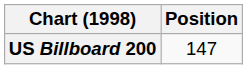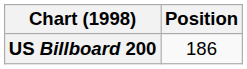 <table class="wikitable plainrowheaders" style="text-align:center">
 <tr>
 <th scope="col">Chart (1998)</th>
 <th scope="col">Position</th>
 </tr>
 <tr>
 <th scope="row">US <em>Billboard</em> 200</th>
-<td>147</td>
+<td>186</td>
 </tr>
 </table>
